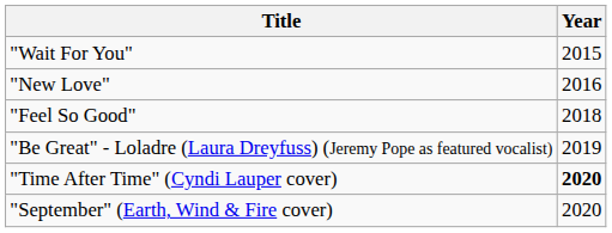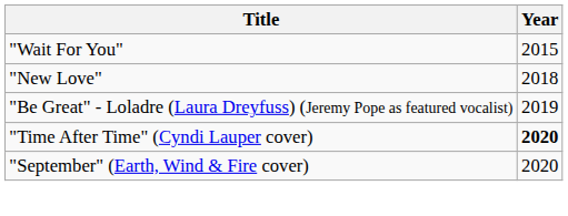 <table class="wikitable">
 <tr>
 <th>Title</th>
 <th>Year</th>
 </tr>
 <tr>
 <td>"Wait For You"</td>
 <td>2015</td>
 </tr>
 <tr>
 <td>"New Love"</td>
-<td>2016</td>
-</tr>
-<tr>
-<td>"Feel So Good"</td>
 <td>2018</td>
 </tr>
 <tr>
 <td>"Be Great" - Loladre (<a href='#'>Laura Dreyfuss</a>) (<small>Jeremy Pope as featured vocalist)</small></td>
 <td>2019</td>
 </tr>
 <tr>
 <td>"Time After Time" (<a href='#'>Cyndi Lauper</a> cover)</td>
 <td><strong>2020</strong></td>
 </tr>
 <tr>
 <td>"September" (<a href='#'>Earth, Wind & Fire</a> cover)</td>
 <td>2020</td>
 </tr>
 </table>
